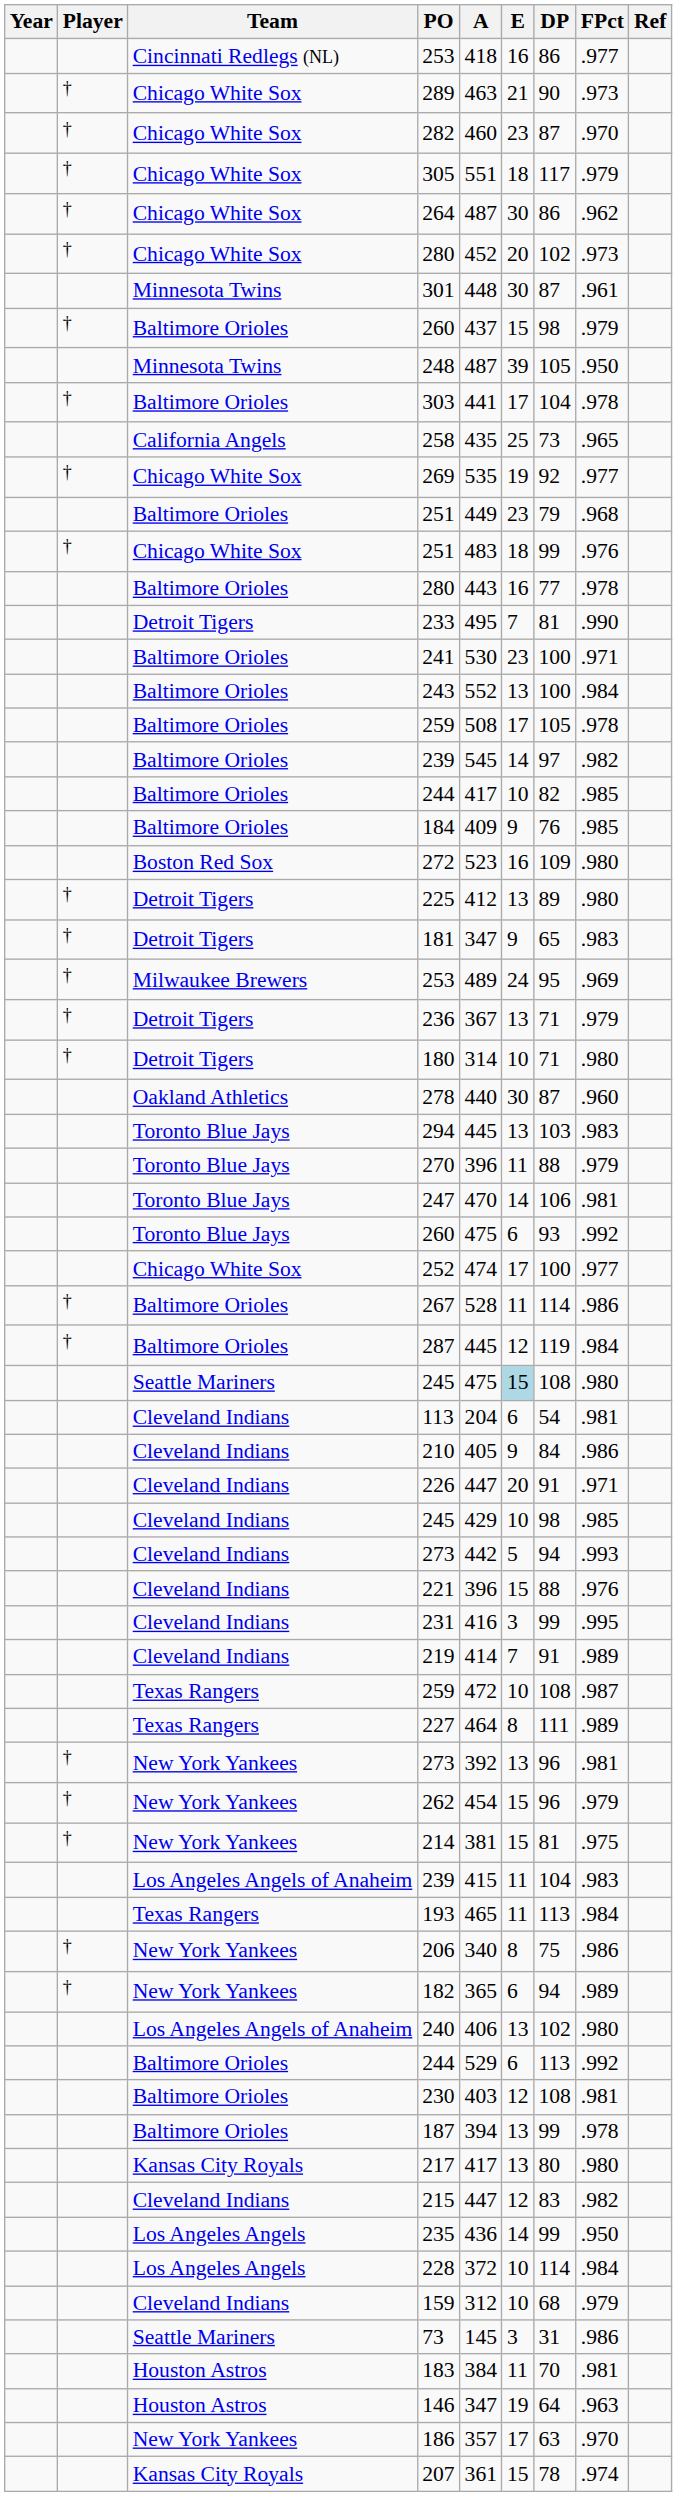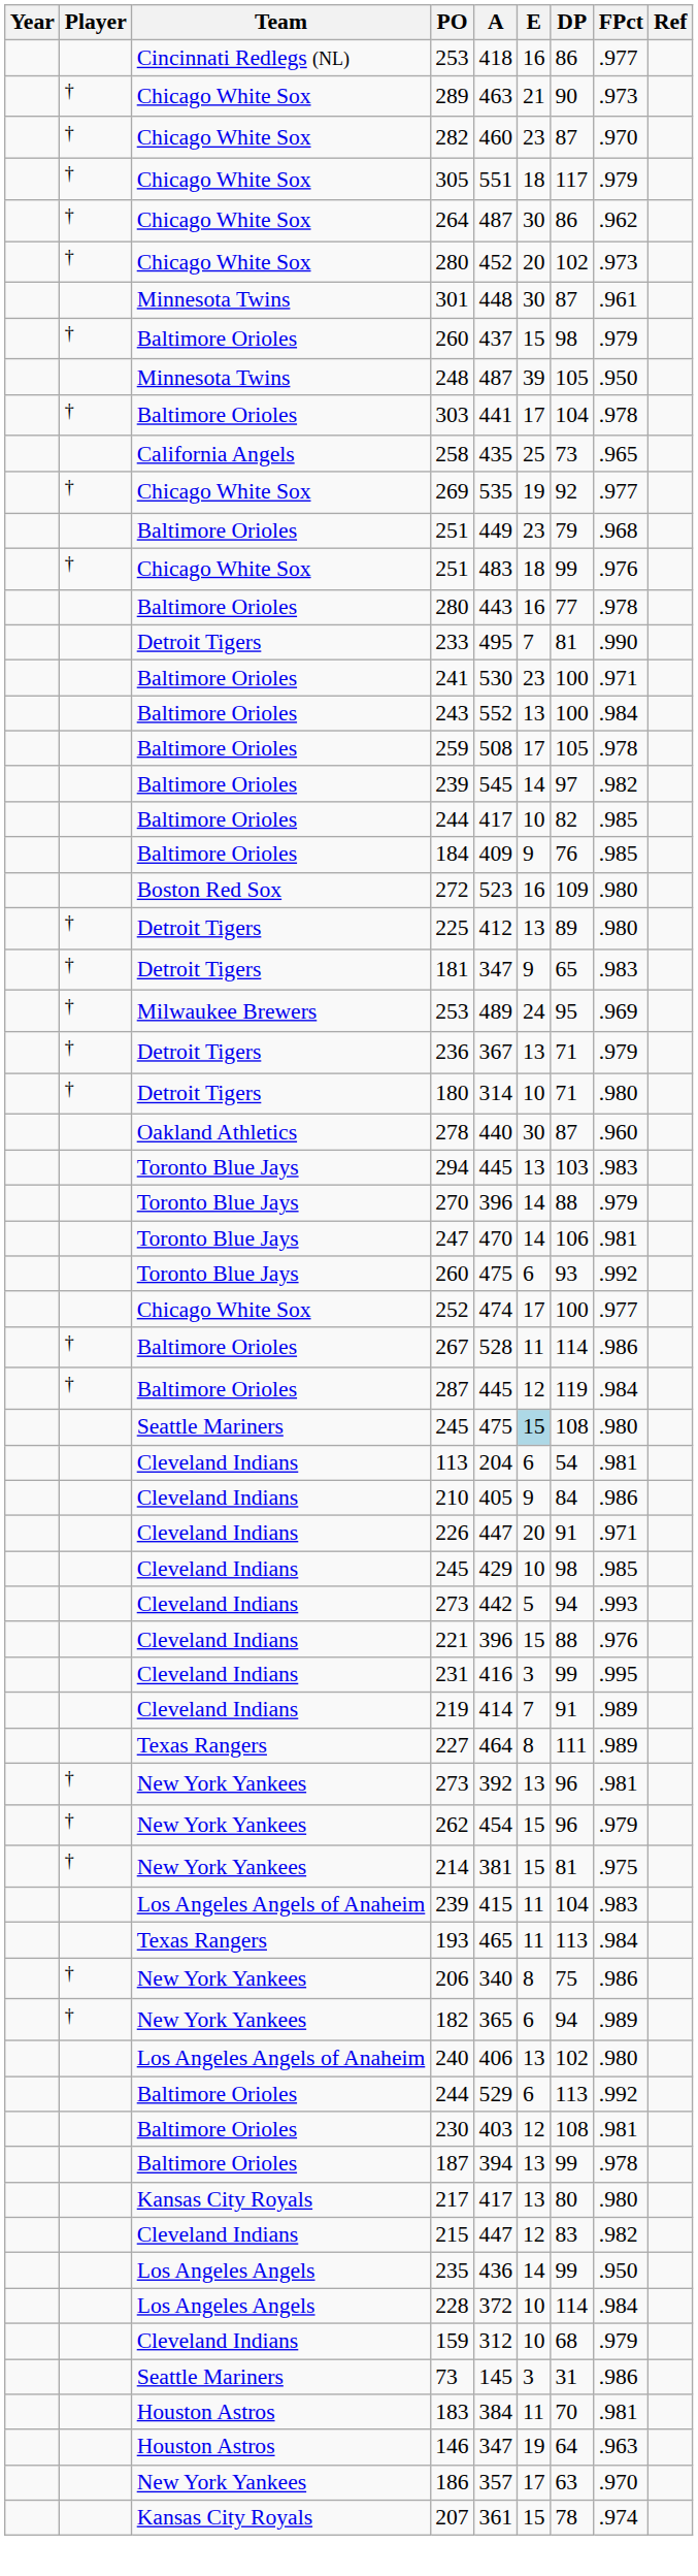 <table class="wikitable sortable" border="1">
 <tr>
 <th>Year</th>
 <th>Player</th>
 <th>Team</th>
 <th>PO</th>
 <th>A</th>
 <th>E</th>
 <th>DP</th>
 <th>FPct</th>
 <th class="unsortable">Ref</th>
 </tr>
 <tr>
 <td></td>
 <td></td>
 <td><a href='#'>Cincinnati Redlegs</a> <small>(NL)</small></td>
 <td>253</td>
 <td>418</td>
 <td>16</td>
 <td>86</td>
 <td>.977</td>
 <td></td>
 </tr>
 <tr>
 <td></td>
 <td><sup>†</sup></td>
 <td><a href='#'>Chicago White Sox</a></td>
 <td>289</td>
 <td>463</td>
 <td>21</td>
 <td>90</td>
 <td>.973</td>
 <td></td>
 </tr>
 <tr>
 <td></td>
 <td><sup>†</sup></td>
 <td><a href='#'>Chicago White Sox</a></td>
 <td>282</td>
 <td>460</td>
 <td>23</td>
 <td>87</td>
 <td>.970</td>
 <td></td>
 </tr>
 <tr>
 <td></td>
 <td><sup>†</sup></td>
 <td><a href='#'>Chicago White Sox</a></td>
 <td>305</td>
 <td>551</td>
 <td>18</td>
 <td>117</td>
 <td>.979</td>
 <td></td>
 </tr>
 <tr>
 <td></td>
 <td><sup>†</sup></td>
 <td><a href='#'>Chicago White Sox</a></td>
 <td>264</td>
 <td>487</td>
 <td>30</td>
 <td>86</td>
 <td>.962</td>
 <td></td>
 </tr>
 <tr>
 <td></td>
 <td><sup>†</sup></td>
 <td><a href='#'>Chicago White Sox</a></td>
 <td>280</td>
 <td>452</td>
 <td>20</td>
 <td>102</td>
 <td>.973</td>
 <td></td>
 </tr>
 <tr>
 <td></td>
 <td></td>
 <td><a href='#'>Minnesota Twins</a></td>
 <td>301</td>
 <td>448</td>
 <td>30</td>
 <td>87</td>
 <td>.961</td>
 <td></td>
 </tr>
 <tr>
 <td></td>
 <td><sup>†</sup></td>
 <td><a href='#'>Baltimore Orioles</a></td>
 <td>260</td>
 <td>437</td>
 <td>15</td>
 <td>98</td>
 <td>.979</td>
 <td></td>
 </tr>
 <tr>
 <td></td>
 <td></td>
 <td><a href='#'>Minnesota Twins</a></td>
 <td>248</td>
 <td>487</td>
 <td>39</td>
 <td>105</td>
 <td>.950</td>
 <td></td>
 </tr>
 <tr>
 <td></td>
 <td><sup>†</sup></td>
 <td><a href='#'>Baltimore Orioles</a></td>
 <td>303</td>
 <td>441</td>
 <td>17</td>
 <td>104</td>
 <td>.978</td>
 <td></td>
 </tr>
 <tr>
 <td></td>
 <td></td>
 <td><a href='#'>California Angels</a></td>
 <td>258</td>
 <td>435</td>
 <td>25</td>
 <td>73</td>
 <td>.965</td>
 <td></td>
 </tr>
 <tr>
 <td></td>
 <td><sup>†</sup></td>
 <td><a href='#'>Chicago White Sox</a></td>
 <td>269</td>
 <td>535</td>
 <td>19</td>
 <td>92</td>
 <td>.977</td>
 <td></td>
 </tr>
 <tr>
 <td></td>
 <td></td>
 <td><a href='#'>Baltimore Orioles</a></td>
 <td>251</td>
 <td>449</td>
 <td>23</td>
 <td>79</td>
 <td>.968</td>
 <td></td>
 </tr>
 <tr>
 <td></td>
 <td><sup>†</sup></td>
 <td><a href='#'>Chicago White Sox</a></td>
 <td>251</td>
 <td>483</td>
 <td>18</td>
 <td>99</td>
 <td>.976</td>
 <td></td>
 </tr>
 <tr>
 <td></td>
 <td></td>
 <td><a href='#'>Baltimore Orioles</a></td>
 <td>280</td>
 <td>443</td>
 <td>16</td>
 <td>77</td>
 <td>.978</td>
 <td></td>
 </tr>
 <tr>
 <td></td>
 <td></td>
 <td><a href='#'>Detroit Tigers</a></td>
 <td>233</td>
 <td>495</td>
 <td>7</td>
 <td>81</td>
 <td>.990</td>
 <td></td>
 </tr>
 <tr>
 <td></td>
 <td></td>
 <td><a href='#'>Baltimore Orioles</a></td>
 <td>241</td>
 <td>530</td>
 <td>23</td>
 <td>100</td>
 <td>.971</td>
 <td></td>
 </tr>
 <tr>
 <td></td>
 <td></td>
 <td><a href='#'>Baltimore Orioles</a></td>
 <td>243</td>
 <td>552</td>
 <td>13</td>
 <td>100</td>
 <td>.984</td>
 <td></td>
 </tr>
 <tr>
 <td></td>
 <td></td>
 <td><a href='#'>Baltimore Orioles</a></td>
 <td>259</td>
 <td>508</td>
 <td>17</td>
 <td>105</td>
 <td>.978</td>
 <td></td>
 </tr>
 <tr>
 <td></td>
 <td></td>
 <td><a href='#'>Baltimore Orioles</a></td>
 <td>239</td>
 <td>545</td>
 <td>14</td>
 <td>97</td>
 <td>.982</td>
 <td></td>
 </tr>
 <tr>
 <td></td>
 <td></td>
 <td><a href='#'>Baltimore Orioles</a></td>
 <td>244</td>
 <td>417</td>
 <td>10</td>
 <td>82</td>
 <td>.985</td>
 <td></td>
 </tr>
 <tr>
 <td></td>
 <td></td>
 <td><a href='#'>Baltimore Orioles</a></td>
 <td>184</td>
 <td>409</td>
 <td>9</td>
 <td>76</td>
 <td>.985</td>
 <td></td>
 </tr>
 <tr>
 <td></td>
 <td></td>
 <td><a href='#'>Boston Red Sox</a></td>
 <td>272</td>
 <td>523</td>
 <td>16</td>
 <td>109</td>
 <td>.980</td>
 <td></td>
 </tr>
 <tr>
 <td></td>
 <td><sup>†</sup></td>
 <td><a href='#'>Detroit Tigers</a></td>
 <td>225</td>
 <td>412</td>
 <td>13</td>
 <td>89</td>
 <td>.980</td>
 <td></td>
 </tr>
 <tr>
 <td></td>
 <td><sup>†</sup></td>
 <td><a href='#'>Detroit Tigers</a></td>
 <td>181</td>
 <td>347</td>
 <td>9</td>
 <td>65</td>
 <td>.983</td>
 <td></td>
 </tr>
 <tr>
 <td></td>
 <td><sup>†</sup></td>
 <td><a href='#'>Milwaukee Brewers</a></td>
 <td>253</td>
 <td>489</td>
 <td>24</td>
 <td>95</td>
 <td>.969</td>
 <td></td>
 </tr>
 <tr>
 <td></td>
 <td><sup>†</sup></td>
 <td><a href='#'>Detroit Tigers</a></td>
 <td>236</td>
 <td>367</td>
 <td>13</td>
 <td>71</td>
 <td>.979</td>
 <td></td>
 </tr>
 <tr>
 <td></td>
 <td><sup>†</sup></td>
 <td><a href='#'>Detroit Tigers</a></td>
 <td>180</td>
 <td>314</td>
 <td>10</td>
 <td>71</td>
 <td>.980</td>
 <td></td>
 </tr>
 <tr>
 <td></td>
 <td></td>
 <td><a href='#'>Oakland Athletics</a></td>
 <td>278</td>
 <td>440</td>
 <td>30</td>
 <td>87</td>
 <td>.960</td>
 <td></td>
 </tr>
 <tr>
 <td></td>
 <td></td>
 <td><a href='#'>Toronto Blue Jays</a></td>
 <td>294</td>
 <td>445</td>
 <td>13</td>
 <td>103</td>
 <td>.983</td>
 <td></td>
 </tr>
 <tr>
 <td></td>
 <td></td>
 <td><a href='#'>Toronto Blue Jays</a></td>
 <td>270</td>
 <td>396</td>
-<td>11</td>
+<td>14</td>
 <td>88</td>
 <td>.979</td>
 <td></td>
 </tr>
 <tr>
 <td></td>
 <td></td>
 <td><a href='#'>Toronto Blue Jays</a></td>
 <td>247</td>
 <td>470</td>
 <td>14</td>
 <td>106</td>
 <td>.981</td>
 <td></td>
 </tr>
 <tr>
 <td></td>
 <td></td>
 <td><a href='#'>Toronto Blue Jays</a></td>
 <td>260</td>
 <td>475</td>
 <td>6</td>
 <td>93</td>
 <td>.992</td>
 <td></td>
 </tr>
 <tr>
 <td></td>
 <td></td>
 <td><a href='#'>Chicago White Sox</a></td>
 <td>252</td>
 <td>474</td>
 <td>17</td>
 <td>100</td>
 <td>.977</td>
 <td></td>
 </tr>
 <tr>
 <td></td>
 <td><sup>†</sup></td>
 <td><a href='#'>Baltimore Orioles</a></td>
 <td>267</td>
 <td>528</td>
 <td>11</td>
 <td>114</td>
 <td>.986</td>
 <td></td>
 </tr>
 <tr>
 <td></td>
 <td><sup>†</sup></td>
 <td><a href='#'>Baltimore Orioles</a></td>
 <td>287</td>
 <td>445</td>
 <td>12</td>
 <td>119</td>
 <td>.984</td>
 <td></td>
 </tr>
 <tr>
 <td></td>
 <td></td>
 <td><a href='#'>Seattle Mariners</a></td>
 <td>245</td>
 <td>475</td>
 <td style="background: lightblue;">15</td>
 <td>108</td>
 <td>.980</td>
 <td></td>
 </tr>
 <tr>
 <td></td>
 <td></td>
 <td><a href='#'>Cleveland Indians</a></td>
 <td>113</td>
 <td>204</td>
 <td>6</td>
 <td>54</td>
 <td>.981</td>
 <td></td>
 </tr>
 <tr>
 <td></td>
 <td></td>
 <td><a href='#'>Cleveland Indians</a></td>
 <td>210</td>
 <td>405</td>
 <td>9</td>
 <td>84</td>
 <td>.986</td>
 <td></td>
 </tr>
 <tr>
 <td></td>
 <td></td>
 <td><a href='#'>Cleveland Indians</a></td>
 <td>226</td>
 <td>447</td>
 <td>20</td>
 <td>91</td>
 <td>.971</td>
 <td></td>
 </tr>
 <tr>
 <td></td>
 <td></td>
 <td><a href='#'>Cleveland Indians</a></td>
 <td>245</td>
 <td>429</td>
 <td>10</td>
 <td>98</td>
 <td>.985</td>
 <td></td>
 </tr>
 <tr>
 <td></td>
 <td></td>
 <td><a href='#'>Cleveland Indians</a></td>
 <td>273</td>
 <td>442</td>
 <td>5</td>
 <td>94</td>
 <td>.993</td>
 <td></td>
 </tr>
 <tr>
 <td></td>
 <td></td>
 <td><a href='#'>Cleveland Indians</a></td>
 <td>221</td>
 <td>396</td>
 <td>15</td>
 <td>88</td>
 <td>.976</td>
 <td></td>
 </tr>
 <tr>
 <td></td>
 <td></td>
 <td><a href='#'>Cleveland Indians</a></td>
 <td>231</td>
 <td>416</td>
 <td>3</td>
 <td>99</td>
 <td>.995</td>
 <td></td>
 </tr>
 <tr>
 <td></td>
 <td></td>
 <td><a href='#'>Cleveland Indians</a></td>
 <td>219</td>
 <td>414</td>
 <td>7</td>
 <td>91</td>
 <td>.989</td>
-<td></td>
-</tr>
-<tr>
-<td></td>
-<td></td>
-<td><a href='#'>Texas Rangers</a></td>
-<td>259</td>
-<td>472</td>
-<td>10</td>
-<td>108</td>
-<td>.987</td>
 <td></td>
 </tr>
 <tr>
 <td></td>
 <td></td>
 <td><a href='#'>Texas Rangers</a></td>
 <td>227</td>
 <td>464</td>
 <td>8</td>
 <td>111</td>
 <td>.989</td>
 <td></td>
 </tr>
 <tr>
 <td></td>
 <td><sup>†</sup></td>
 <td><a href='#'>New York Yankees</a></td>
 <td>273</td>
 <td>392</td>
 <td>13</td>
 <td>96</td>
 <td>.981</td>
 <td></td>
 </tr>
 <tr>
 <td></td>
 <td><sup>†</sup></td>
 <td><a href='#'>New York Yankees</a></td>
 <td>262</td>
 <td>454</td>
 <td>15</td>
 <td>96</td>
 <td>.979</td>
 <td></td>
 </tr>
 <tr>
 <td></td>
 <td><sup>†</sup></td>
 <td><a href='#'>New York Yankees</a></td>
 <td>214</td>
 <td>381</td>
 <td>15</td>
 <td>81</td>
 <td>.975</td>
 <td></td>
 </tr>
 <tr>
 <td></td>
 <td></td>
 <td><a href='#'>Los Angeles Angels of Anaheim</a></td>
 <td>239</td>
 <td>415</td>
 <td>11</td>
 <td>104</td>
 <td>.983</td>
 <td></td>
 </tr>
 <tr>
 <td></td>
 <td></td>
 <td><a href='#'>Texas Rangers</a></td>
 <td>193</td>
 <td>465</td>
 <td>11</td>
 <td>113</td>
 <td>.984</td>
 <td></td>
 </tr>
 <tr>
 <td></td>
 <td><sup>†</sup></td>
 <td><a href='#'>New York Yankees</a></td>
 <td>206</td>
 <td>340</td>
 <td>8</td>
 <td>75</td>
 <td>.986</td>
 <td></td>
 </tr>
 <tr>
 <td></td>
 <td><sup>†</sup></td>
 <td><a href='#'>New York Yankees</a></td>
 <td>182</td>
 <td>365</td>
 <td>6</td>
 <td>94</td>
 <td>.989</td>
 <td></td>
 </tr>
 <tr>
 <td></td>
 <td></td>
 <td><a href='#'>Los Angeles Angels of Anaheim</a></td>
 <td>240</td>
 <td>406</td>
 <td>13</td>
 <td>102</td>
 <td>.980</td>
 <td></td>
 </tr>
 <tr>
 <td></td>
 <td></td>
 <td><a href='#'>Baltimore Orioles</a></td>
 <td>244</td>
 <td>529</td>
 <td>6</td>
 <td>113</td>
 <td>.992</td>
 <td></td>
 </tr>
 <tr>
 <td></td>
 <td></td>
 <td><a href='#'>Baltimore Orioles</a></td>
 <td>230</td>
 <td>403</td>
 <td>12</td>
 <td>108</td>
 <td>.981</td>
 <td></td>
 </tr>
 <tr>
 <td></td>
 <td></td>
 <td><a href='#'>Baltimore Orioles</a></td>
 <td>187</td>
 <td>394</td>
 <td>13</td>
 <td>99</td>
 <td>.978</td>
 <td></td>
 </tr>
 <tr>
 <td></td>
 <td></td>
 <td><a href='#'>Kansas City Royals</a></td>
 <td>217</td>
 <td>417</td>
 <td>13</td>
 <td>80</td>
 <td>.980</td>
 <td></td>
 </tr>
 <tr>
 <td></td>
 <td></td>
 <td><a href='#'>Cleveland Indians</a></td>
 <td>215</td>
 <td>447</td>
 <td>12</td>
 <td>83</td>
 <td>.982</td>
 <td></td>
 </tr>
 <tr>
 <td></td>
 <td></td>
 <td><a href='#'>Los Angeles Angels</a></td>
 <td>235</td>
 <td>436</td>
 <td>14</td>
 <td>99</td>
 <td>.950</td>
 <td></td>
 </tr>
 <tr>
 <td></td>
 <td></td>
 <td><a href='#'>Los Angeles Angels</a></td>
 <td>228</td>
 <td>372</td>
 <td>10</td>
 <td>114</td>
 <td>.984</td>
 <td></td>
 </tr>
 <tr>
 <td></td>
 <td></td>
 <td><a href='#'>Cleveland Indians</a></td>
 <td>159</td>
 <td>312</td>
 <td>10</td>
 <td>68</td>
 <td>.979</td>
 <td></td>
 </tr>
 <tr>
 <td></td>
 <td></td>
 <td><a href='#'>Seattle Mariners</a></td>
 <td>73</td>
 <td>145</td>
 <td>3</td>
 <td>31</td>
 <td>.986</td>
 <td></td>
 </tr>
 <tr>
 <td></td>
 <td></td>
 <td><a href='#'>Houston Astros</a></td>
 <td>183</td>
 <td>384</td>
 <td>11</td>
 <td>70</td>
 <td>.981</td>
 <td></td>
 </tr>
 <tr>
 <td></td>
 <td></td>
 <td><a href='#'>Houston Astros</a></td>
 <td>146</td>
 <td>347</td>
 <td>19</td>
 <td>64</td>
 <td>.963</td>
 <td></td>
 </tr>
 <tr>
 <td></td>
 <td></td>
 <td><a href='#'>New York Yankees</a></td>
 <td>186</td>
 <td>357</td>
 <td>17</td>
 <td>63</td>
 <td>.970</td>
 <td></td>
 </tr>
 <tr>
 <td></td>
 <td></td>
 <td><a href='#'>Kansas City Royals</a></td>
 <td>207</td>
 <td>361</td>
 <td>15</td>
 <td>78</td>
 <td>.974</td>
 <td></td>
 </tr>
 </table>
